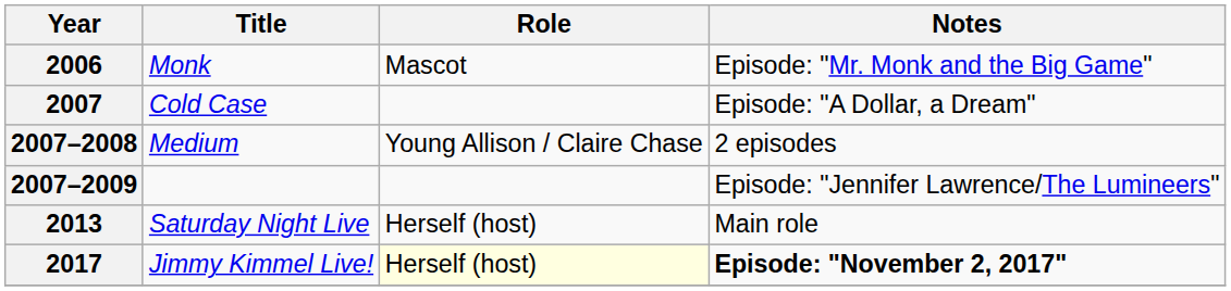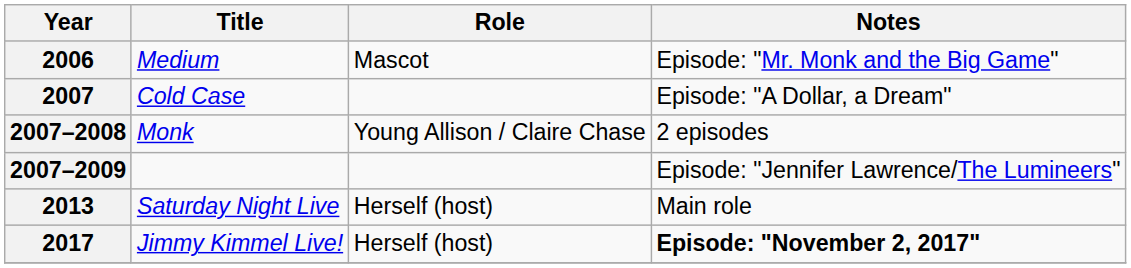 <table class="wikitable plainrowheaders sortable">
 <tr>
 <th scope="col">Year</th>
 <th scope="col">Title</th>
 <th scope="col">Role</th>
 <th scope="col" class="unsortable">Notes</th>
 </tr>
 <tr>
 <th scope="row">2006</th>
-<td><em><a href='#'>Monk</a></em></td>
+<td><em><a href='#'>Medium</a></em></td>
 <td>Mascot</td>
 <td>Episode: "<a href='#'>Mr. Monk and the Big Game</a>"</td>
 </tr>
 <tr>
 <th scope="row">2007</th>
 <td><em><a href='#'>Cold Case</a></em></td>
 <td></td>
 <td>Episode: "A Dollar, a Dream"</td>
 </tr>
 <tr>
 <th scope="row">2007–2008</th>
-<td><em><a href='#'>Medium</a></em></td>
+<td><em><a href='#'>Monk</a></em></td>
 <td>Young Allison / Claire Chase</td>
 <td>2 episodes</td>
 </tr>
 <tr>
 <th scope="row">2007–2009</th>
 <td><em></em></td>
 <td></td>
 <td>Episode: "Jennifer Lawrence/<a href='#'>The Lumineers</a>"</td>
 </tr>
 <tr>
 <th scope="row">2013</th>
 <td><em><a href='#'>Saturday Night Live</a></em></td>
 <td>Herself (host)</td>
 <td>Main role</td>
 </tr>
 <tr>
 <th scope="row">2017</th>
 <td><em><a href='#'>Jimmy Kimmel Live!</a></em></td>
-<td style="background: lightyellow;">Herself (host)</td>
+<td>Herself (host)</td>
 <td><strong>Episode: "November 2, 2017"</strong></td>
 </tr>
 <tr>
 </tr>
 </table>
